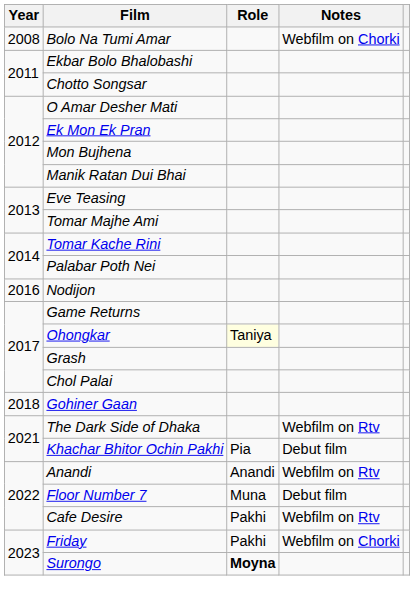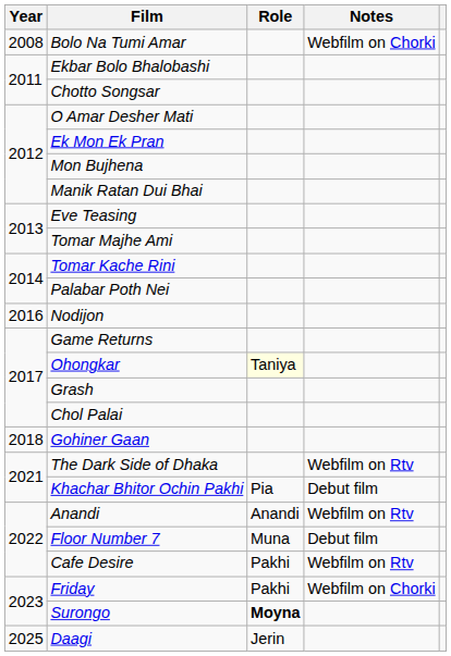 <table class="wikitable sortable">
 <tr>
 <th>Year</th>
 <th>Film</th>
 <th>Role</th>
 <th>Notes</th>
 <th></th>
 </tr>
 <tr>
 <td>2008</td>
 <td><em>Bolo Na Tumi Amar</em></td>
 <td></td>
 <td>Webfilm on <a href='#'>Chorki</a></td>
 <td></td>
 </tr>
 <tr>
 <td rowspan="2">2011</td>
 <td><em>Ekbar Bolo Bhalobashi</em></td>
 <td></td>
 <td></td>
 <td></td>
 </tr>
 <tr>
 <td><em>Chotto Songsar</em></td>
 <td></td>
 <td></td>
 <td></td>
 </tr>
 <tr>
 <td rowspan="4">2012</td>
 <td><em>O Amar Desher Mati</em></td>
 <td></td>
 <td></td>
 <td></td>
 </tr>
 <tr>
 <td><em><a href='#'>Ek Mon Ek Pran</a></em></td>
 <td></td>
 <td></td>
 <td></td>
 </tr>
 <tr>
 <td><em>Mon Bujhena</em></td>
 <td></td>
 <td></td>
 <td></td>
 </tr>
 <tr>
 <td><em>Manik Ratan Dui Bhai</em></td>
 <td></td>
 <td></td>
 <td></td>
 </tr>
 <tr>
 <td rowspan="2">2013</td>
 <td><em>Eve Teasing</em></td>
 <td></td>
 <td></td>
 <td></td>
 </tr>
 <tr>
 <td><em>Tomar Majhe Ami</em></td>
 <td></td>
 <td></td>
 <td></td>
 </tr>
 <tr>
 <td rowspan="2">2014</td>
 <td><em><a href='#'>Tomar Kache Rini</a></em></td>
 <td></td>
 <td></td>
 <td></td>
 </tr>
 <tr>
 <td><em>Palabar Poth Nei</em></td>
 <td></td>
 <td></td>
 <td></td>
 </tr>
 <tr>
 <td>2016</td>
 <td><em>Nodijon</em></td>
 <td></td>
 <td></td>
 <td></td>
 </tr>
 <tr>
 <td rowspan="4">2017</td>
 <td><em>Game Returns</em></td>
 <td></td>
 <td></td>
 <td></td>
 </tr>
 <tr>
 <td><em><a href='#'>Ohongkar</a></em></td>
 <td style="background: lightyellow;">Taniya</td>
 <td></td>
 <td></td>
 </tr>
 <tr>
 <td><em>Grash</em></td>
 <td></td>
 <td></td>
 <td></td>
 </tr>
 <tr>
 <td><em>Chol Palai</em></td>
 <td></td>
 <td></td>
 <td></td>
 </tr>
 <tr>
 <td>2018</td>
 <td><em><a href='#'>Gohiner Gaan</a></em></td>
 <td></td>
 <td></td>
 <td></td>
 </tr>
 <tr>
 <td rowspan="2">2021</td>
 <td><em>The Dark Side of Dhaka</em></td>
 <td></td>
 <td>Webfilm on <a href='#'>Rtv</a></td>
 <td></td>
 </tr>
 <tr>
 <td><em><a href='#'>Khachar Bhitor Ochin Pakhi</a></em></td>
 <td>Pia</td>
 <td>Debut film</td>
 <td></td>
 </tr>
 <tr>
 <td rowspan="3">2022</td>
 <td><em>Anandi</em></td>
 <td>Anandi</td>
 <td>Webfilm on <a href='#'>Rtv</a></td>
 <td></td>
 </tr>
 <tr>
 <td><em><a href='#'>Floor Number 7</a></em></td>
 <td>Muna</td>
 <td>Debut film</td>
 <td></td>
 </tr>
 <tr>
 <td><em>Cafe Desire</em></td>
 <td>Pakhi</td>
 <td>Webfilm on <a href='#'>Rtv</a></td>
 <td></td>
 </tr>
 <tr>
 <td rowspan="2">2023</td>
 <td><em><a href='#'>Friday</a></em></td>
 <td>Pakhi</td>
 <td>Webfilm on <a href='#'>Chorki</a></td>
 <td></td>
 </tr>
 <tr>
 <td><em><a href='#'>Surongo</a></em></td>
 <td><strong>Moyna</strong></td>
 <td></td>
 <td></td>
 </tr>
+<tr>
+<td>2025</td>
+<td><em><a href='#'>Daagi</a></em></td>
+<td>Jerin</td>
+<td></td>
+<td></td>
+</tr>
 </table>
